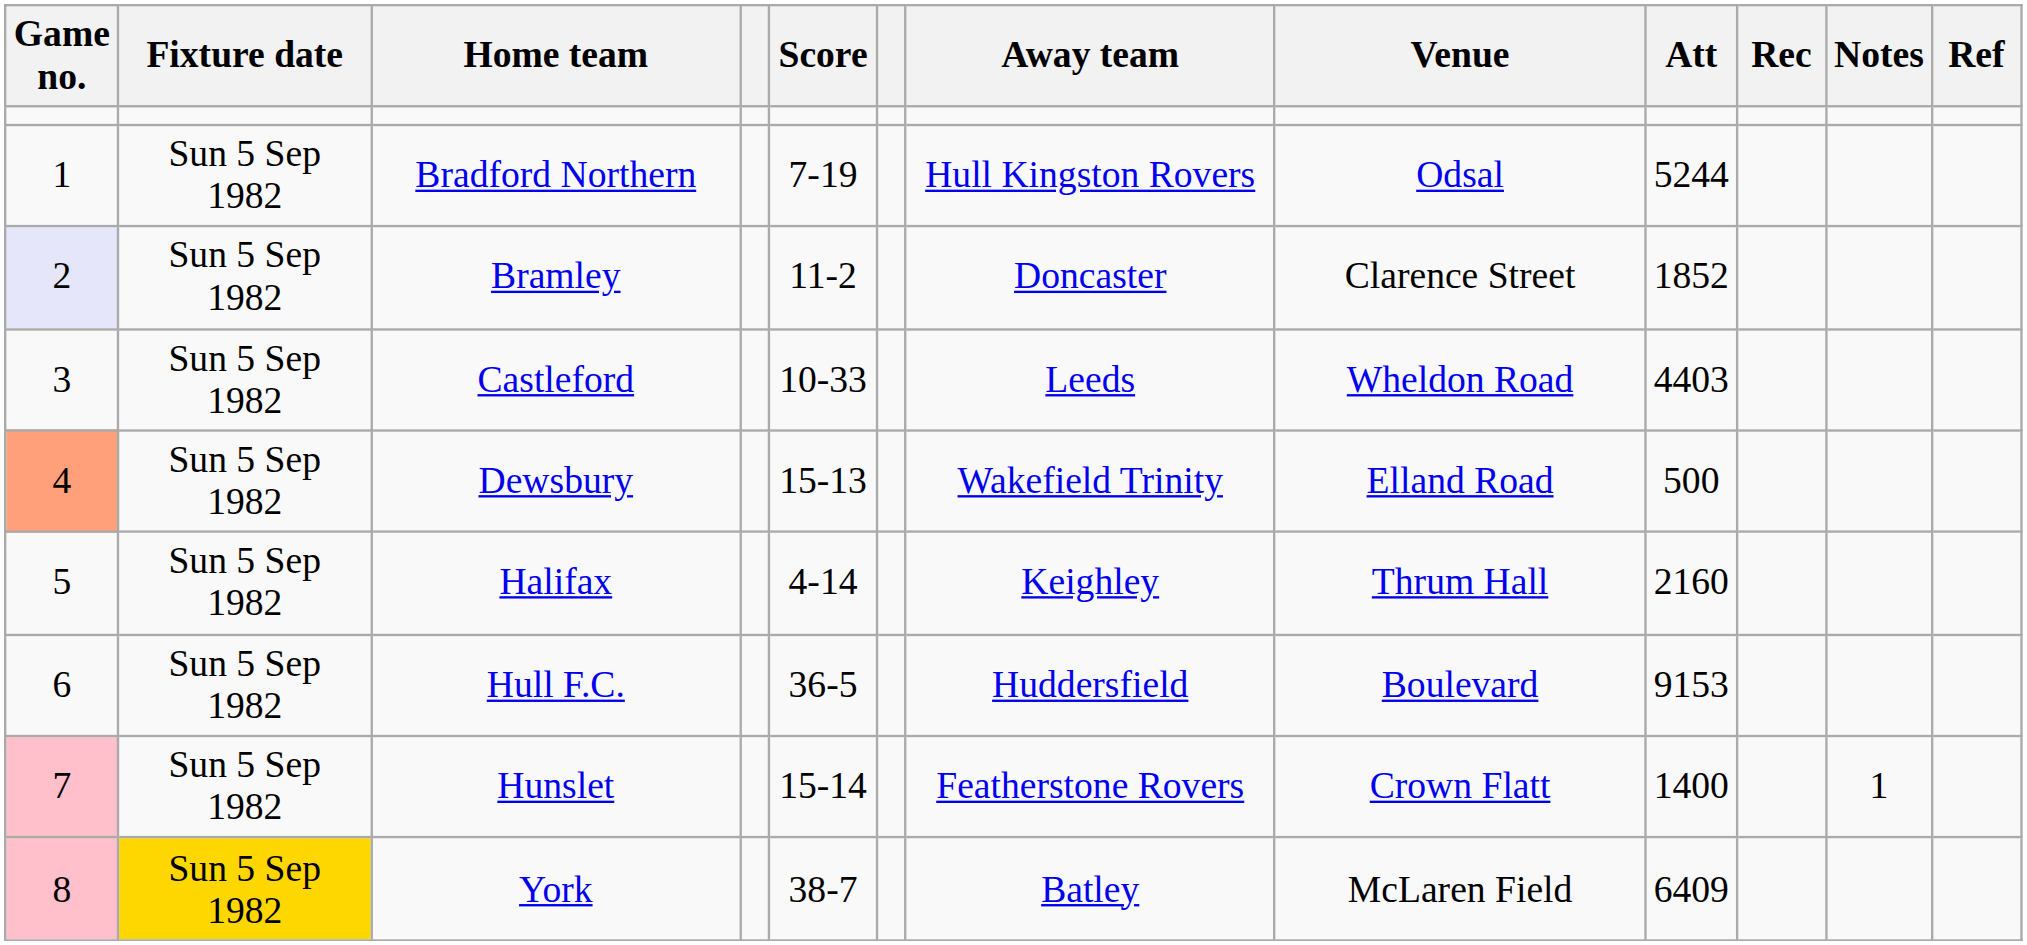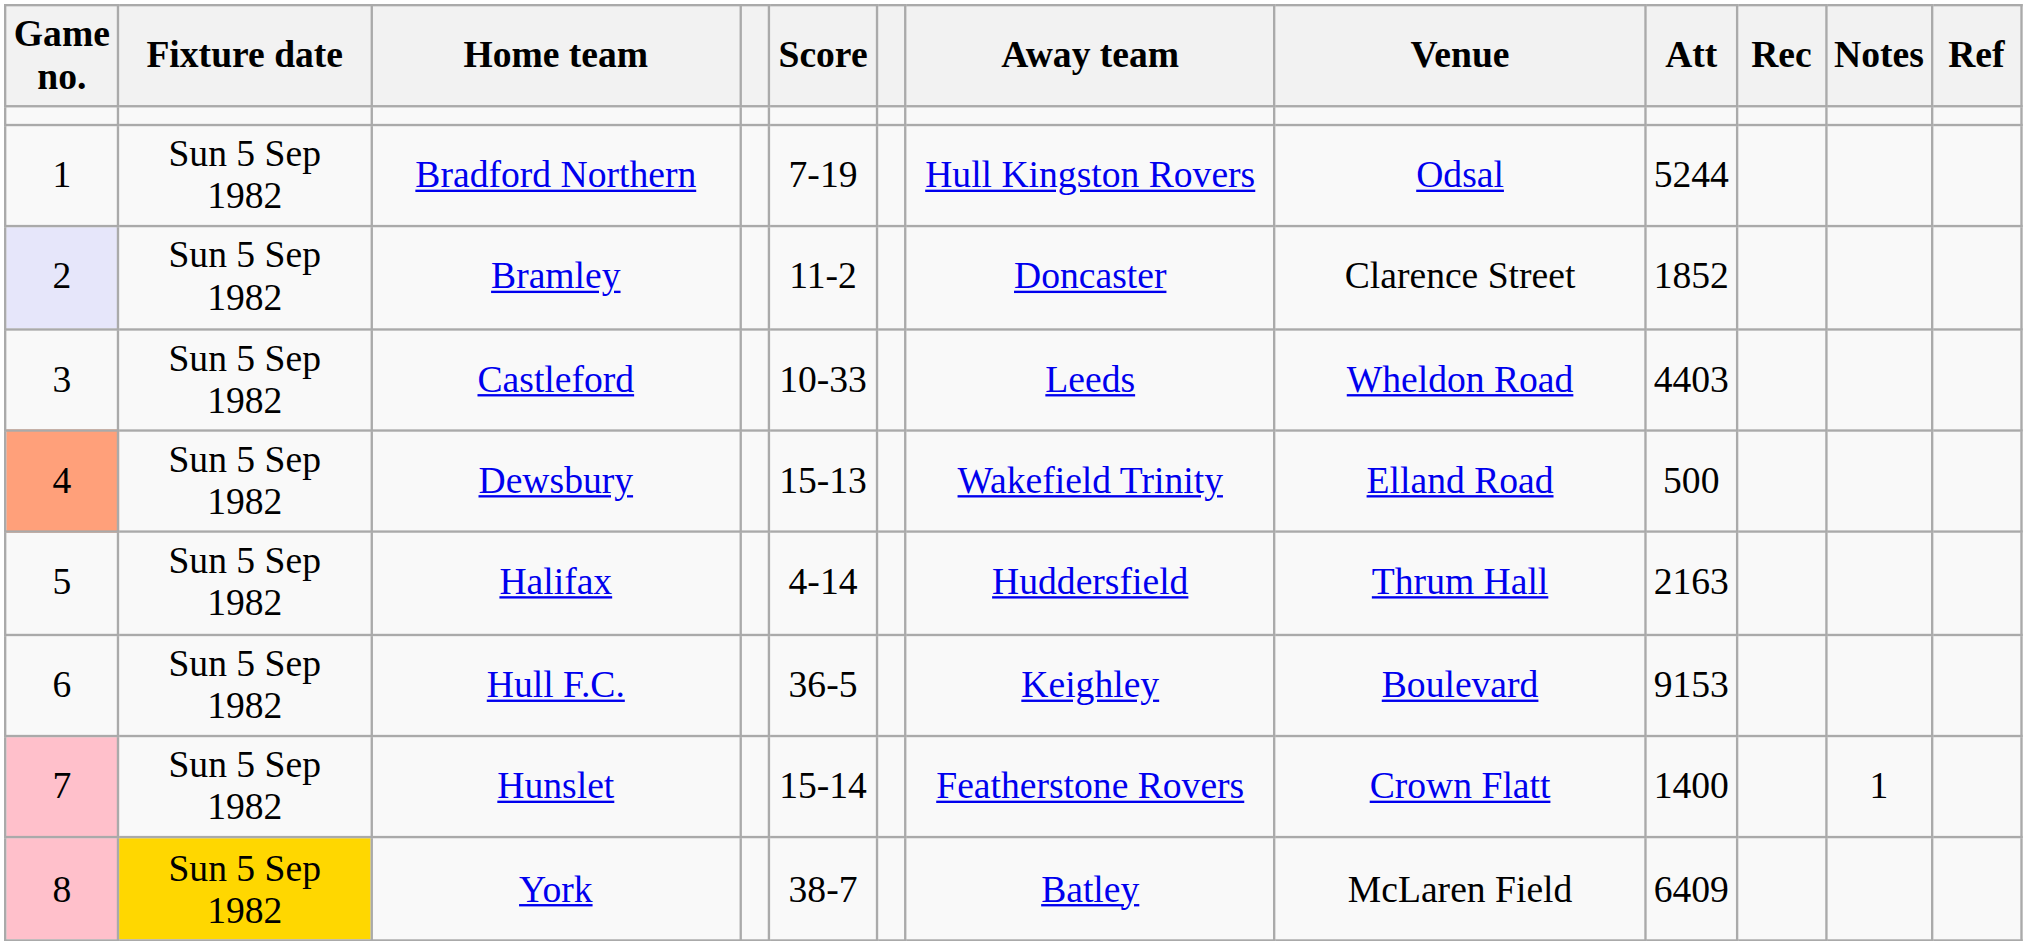 <table class="wikitable" style="text-align:center;">
 <tr>
 <th width=20 abbr="No">Game no.</th>
 <th width=100 abbr="Date">Fixture date</th>
 <th width=150 abbr="Home Team">Home team</th>
 <th width=5 abbr="space"></th>
 <th width=20 abbr="Score">Score</th>
 <th width=5 abbr="space"></th>
 <th width=150 abbr="Away Team">Away team</th>
 <th width=150 abbr="Venue">Venue</th>
 <th width=30 abbr="Att">Att</th>
 <th width=30 abbr="Rec">Rec</th>
 <th width=20 abbr="Notes">Notes</th>
 <th width=30 abbr="Ref">Ref</th>
 </tr>
 <tr>
 <td></td>
 <td></td>
 <td></td>
 <td></td>
 <td></td>
 <td></td>
 <td></td>
 <td></td>
 <td></td>
 <td></td>
 <td></td>
 <td></td>
 </tr>
 <tr>
 <td>1</td>
 <td>Sun 5 Sep 1982</td>
 <td><a href='#'>Bradford Northern</a></td>
 <td></td>
 <td>7-19</td>
 <td></td>
 <td><a href='#'>Hull Kingston Rovers</a></td>
 <td><a href='#'>Odsal</a></td>
 <td>5244</td>
 <td></td>
 <td></td>
 <td></td>
 </tr>
 <tr>
 <td style="background: lavender;">2</td>
 <td>Sun 5 Sep 1982</td>
 <td><a href='#'>Bramley</a></td>
 <td></td>
 <td>11-2</td>
 <td></td>
 <td><a href='#'>Doncaster</a></td>
 <td>Clarence Street</td>
 <td>1852</td>
 <td></td>
 <td></td>
 <td></td>
 </tr>
 <tr>
 <td>3</td>
 <td>Sun 5 Sep 1982</td>
 <td><a href='#'>Castleford</a></td>
 <td></td>
 <td>10-33</td>
 <td></td>
 <td><a href='#'>Leeds</a></td>
 <td><a href='#'>Wheldon Road</a></td>
 <td>4403</td>
 <td></td>
 <td></td>
 <td></td>
 </tr>
 <tr>
 <td style="background: lightsalmon;">4</td>
 <td>Sun 5 Sep 1982</td>
 <td><a href='#'>Dewsbury</a></td>
 <td></td>
 <td>15-13</td>
 <td></td>
 <td><a href='#'>Wakefield Trinity</a></td>
 <td><a href='#'>Elland Road</a></td>
 <td>500</td>
 <td></td>
 <td></td>
 <td></td>
 </tr>
 <tr>
 <td>5</td>
 <td>Sun 5 Sep 1982</td>
 <td><a href='#'>Halifax</a></td>
 <td></td>
 <td>4-14</td>
 <td></td>
-<td><a href='#'>Keighley</a></td>
+<td><a href='#'>Huddersfield</a></td>
 <td><a href='#'>Thrum Hall</a></td>
-<td>2160</td>
+<td>2163</td>
 <td></td>
 <td></td>
 <td></td>
 </tr>
 <tr>
 <td>6</td>
 <td>Sun 5 Sep 1982</td>
 <td><a href='#'>Hull F.C.</a></td>
 <td></td>
 <td>36-5</td>
 <td></td>
-<td><a href='#'>Huddersfield</a></td>
+<td><a href='#'>Keighley</a></td>
 <td><a href='#'>Boulevard</a></td>
 <td>9153</td>
 <td></td>
 <td></td>
 <td></td>
 </tr>
 <tr>
 <td style="background: pink;">7</td>
 <td>Sun 5 Sep 1982</td>
 <td><a href='#'>Hunslet</a></td>
 <td></td>
 <td>15-14</td>
 <td></td>
 <td><a href='#'>Featherstone Rovers</a></td>
 <td><a href='#'>Crown Flatt</a></td>
 <td>1400</td>
 <td></td>
 <td>1</td>
 <td></td>
 </tr>
 <tr>
 <td style="background: pink;">8</td>
 <td style="background: gold;">Sun 5 Sep 1982</td>
 <td><a href='#'>York</a></td>
 <td></td>
 <td>38-7</td>
 <td></td>
 <td><a href='#'>Batley</a></td>
 <td>McLaren Field</td>
 <td>6409</td>
 <td></td>
 <td></td>
 <td></td>
 </tr>
 </table>
